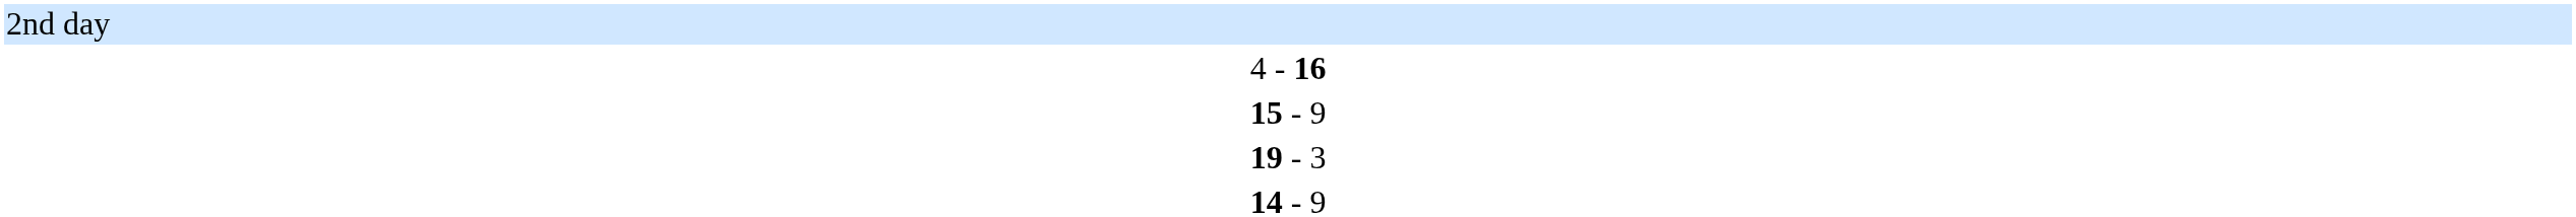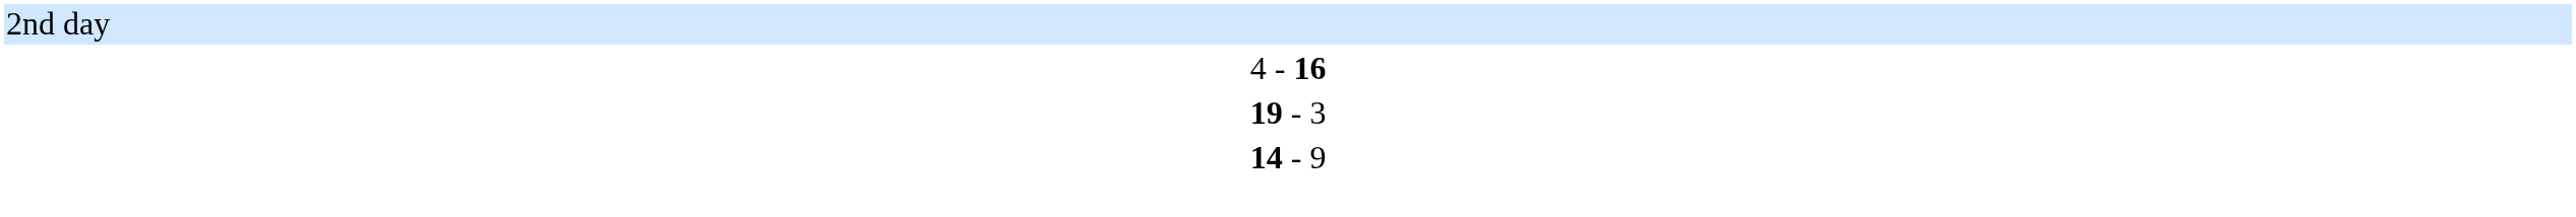 <table width="80%">
 <tr>
 <th width="30%"></th>
 <th width="12%"></th>
 <th width="30%"></th>
 </tr>
 <tr bgcolor="#D0E7FF">
 <td colspan="3">2nd day</td>
 </tr>
 <tr>
 <td align="right"></td>
 <td align="center">4 - <strong>16</strong></td>
 <td><strong></strong></td>
 </tr>
 <tr>
 <td align="right"><strong></strong></td>
-<td align="center"><strong>15</strong> - 9</td>
-<td></td>
-</tr>
-<tr>
-<td align="right"><strong></strong></td>
 <td align="center"><strong>19</strong> - 3</td>
 <td></td>
 </tr>
 <tr>
 <td align="right"><strong></strong></td>
 <td align="center"><strong>14</strong> - 9</td>
 <td></td>
 </tr>
 <tr>
 </tr>
 </table>
